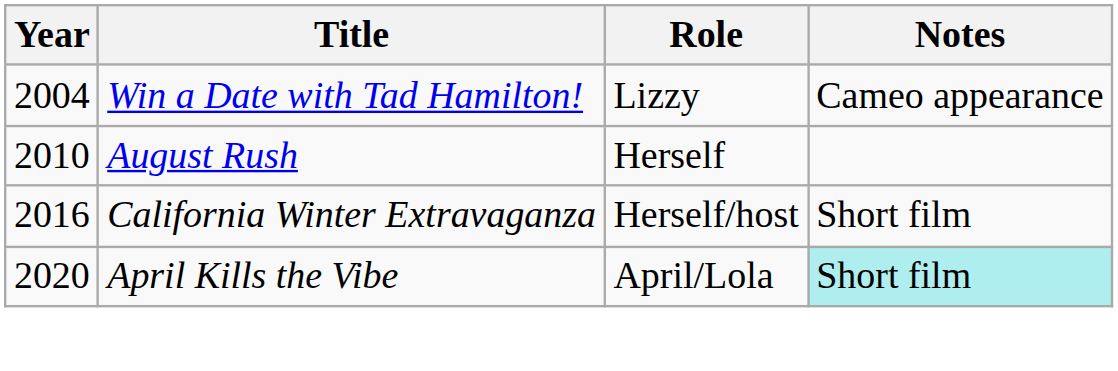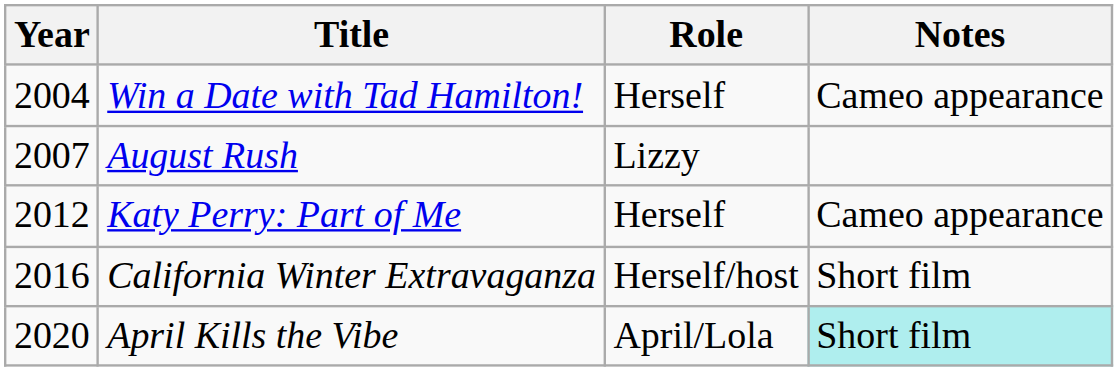 <table class="wikitable sortable">
 <tr>
 <th>Year</th>
 <th>Title</th>
 <th>Role</th>
 <th class="unsortable">Notes</th>
 </tr>
 <tr>
 <td>2004</td>
 <td><em><a href='#'>Win a Date with Tad Hamilton!</a></em></td>
-<td>Lizzy</td>
+<td>Herself</td>
 <td>Cameo appearance</td>
 </tr>
 <tr>
-<td>2010</td>
+<td>2007</td>
 <td><em><a href='#'>August Rush</a></em></td>
+<td>Lizzy</td>
+<td></td>
+</tr>
+<tr>
+<td>2012</td>
+<td><em><a href='#'>Katy Perry: Part of Me</a></em></td>
 <td>Herself</td>
-<td></td>
+<td>Cameo appearance</td>
 </tr>
 <tr>
 <td>2016</td>
 <td><em>California Winter Extravaganza</em></td>
 <td>Herself/host</td>
 <td>Short film</td>
 </tr>
 <tr>
 <td>2020</td>
 <td><em>April Kills the Vibe</em></td>
 <td>April/Lola</td>
 <td style="background: paleturquoise;">Short film</td>
 </tr>
 </table>
